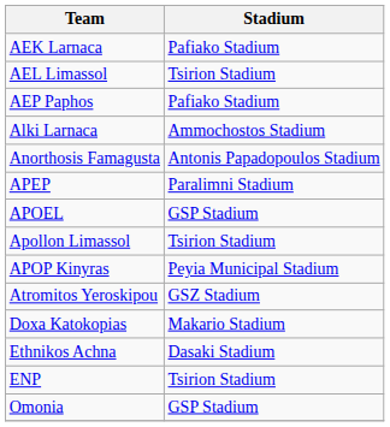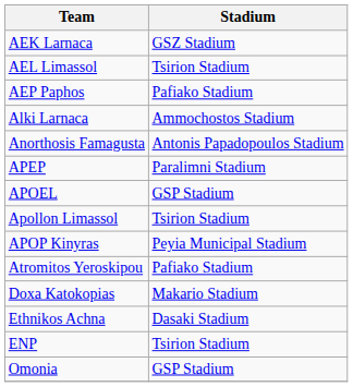 <table class="wikitable" style="font-size:90%">
 <tr>
 <th>Team</th>
 <th>Stadium</th>
 </tr>
 <tr>
 <td><a href='#'>AEK Larnaca</a></td>
-<td><a href='#'>Pafiako Stadium</a></td>
+<td><a href='#'>GSZ Stadium</a></td>
 </tr>
 <tr>
 <td><a href='#'>AEL Limassol</a></td>
 <td><a href='#'>Tsirion Stadium</a></td>
 </tr>
 <tr>
 <td><a href='#'>AEP Paphos</a></td>
 <td><a href='#'>Pafiako Stadium</a></td>
 </tr>
 <tr>
 <td><a href='#'>Alki Larnaca</a></td>
 <td><a href='#'>Ammochostos Stadium</a></td>
 </tr>
 <tr>
 <td><a href='#'>Anorthosis Famagusta</a></td>
 <td><a href='#'>Antonis Papadopoulos Stadium</a></td>
 </tr>
 <tr>
 <td><a href='#'>APEP</a></td>
 <td><a href='#'>Paralimni Stadium</a></td>
 </tr>
 <tr>
 <td><a href='#'>APOEL</a></td>
 <td><a href='#'>GSP Stadium</a></td>
 </tr>
 <tr>
 <td><a href='#'>Apollon Limassol</a></td>
 <td><a href='#'>Tsirion Stadium</a></td>
 </tr>
 <tr>
 <td><a href='#'>APOP Kinyras</a></td>
 <td><a href='#'>Peyia Municipal Stadium</a></td>
 </tr>
 <tr>
 <td><a href='#'>Atromitos Yeroskipou</a></td>
-<td><a href='#'>GSZ Stadium</a></td>
+<td><a href='#'>Pafiako Stadium</a></td>
 </tr>
 <tr>
 <td><a href='#'>Doxa Katokopias</a></td>
 <td><a href='#'>Makario Stadium</a></td>
 </tr>
 <tr>
 <td><a href='#'>Ethnikos Achna</a></td>
 <td><a href='#'>Dasaki Stadium</a></td>
 </tr>
 <tr>
 <td><a href='#'>ENP</a></td>
 <td><a href='#'>Tsirion Stadium</a></td>
 </tr>
 <tr>
 <td><a href='#'>Omonia</a></td>
 <td><a href='#'>GSP Stadium</a></td>
 </tr>
 <tr>
 </tr>
 </table>
